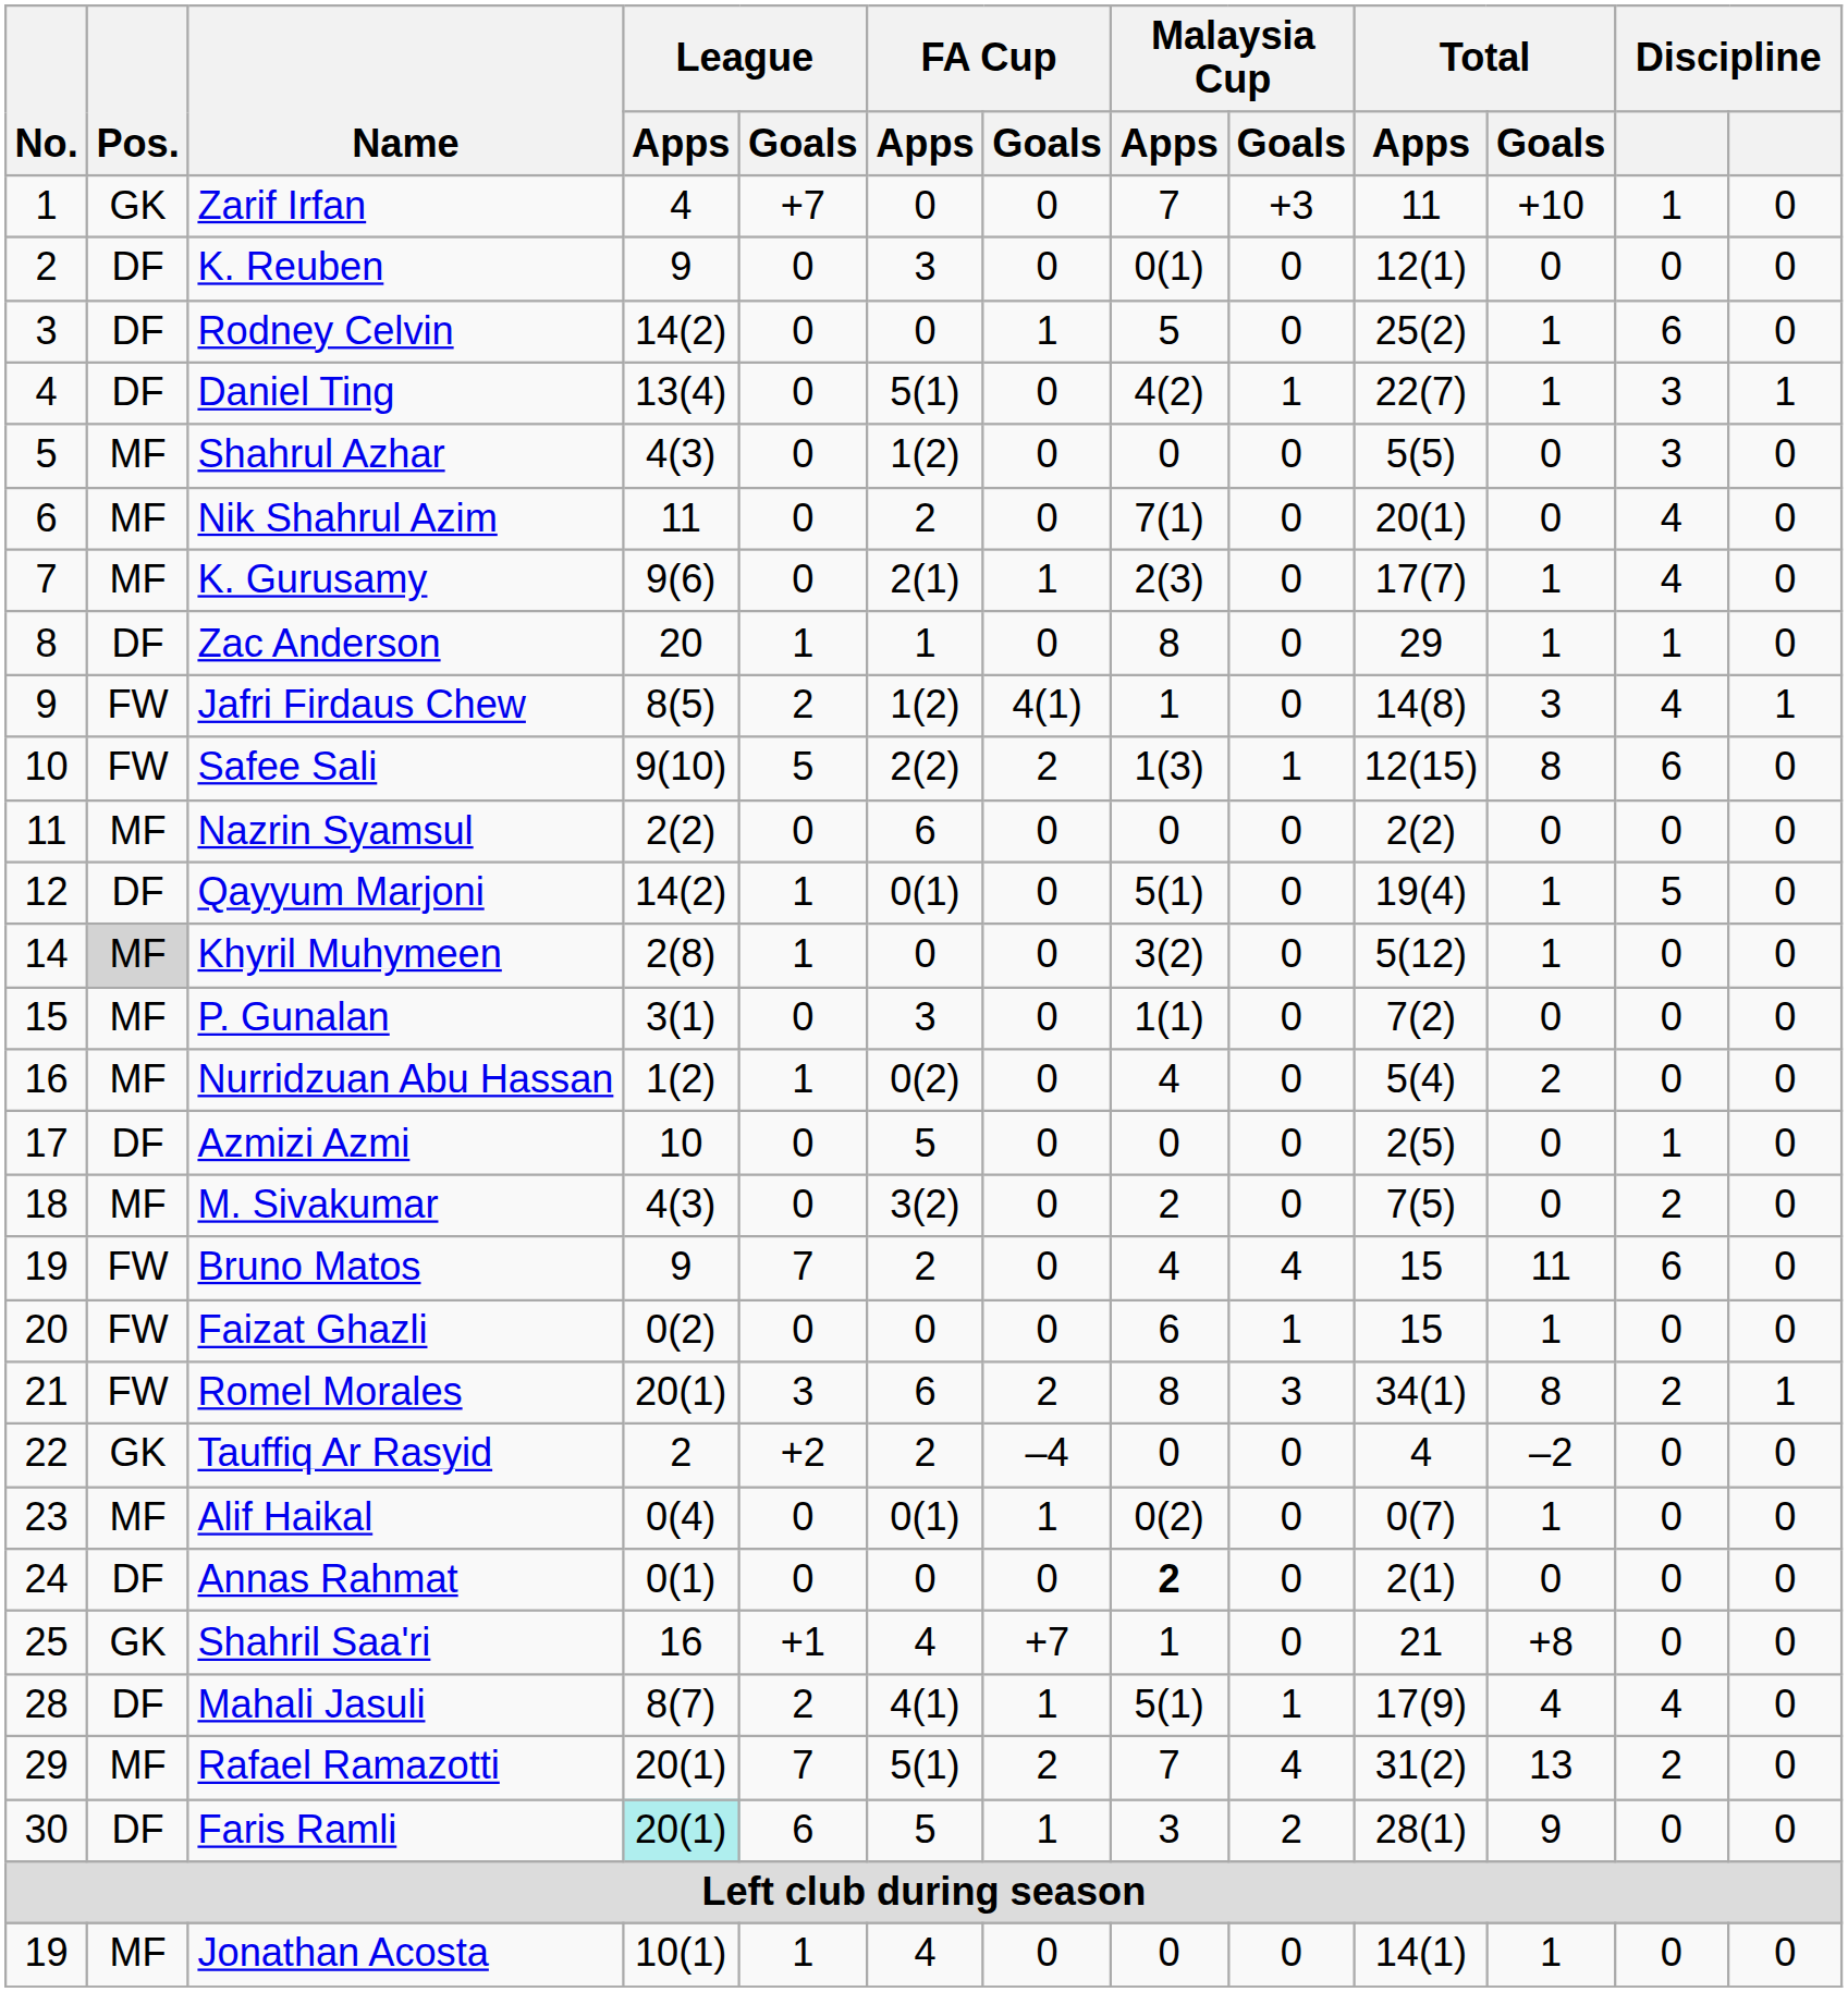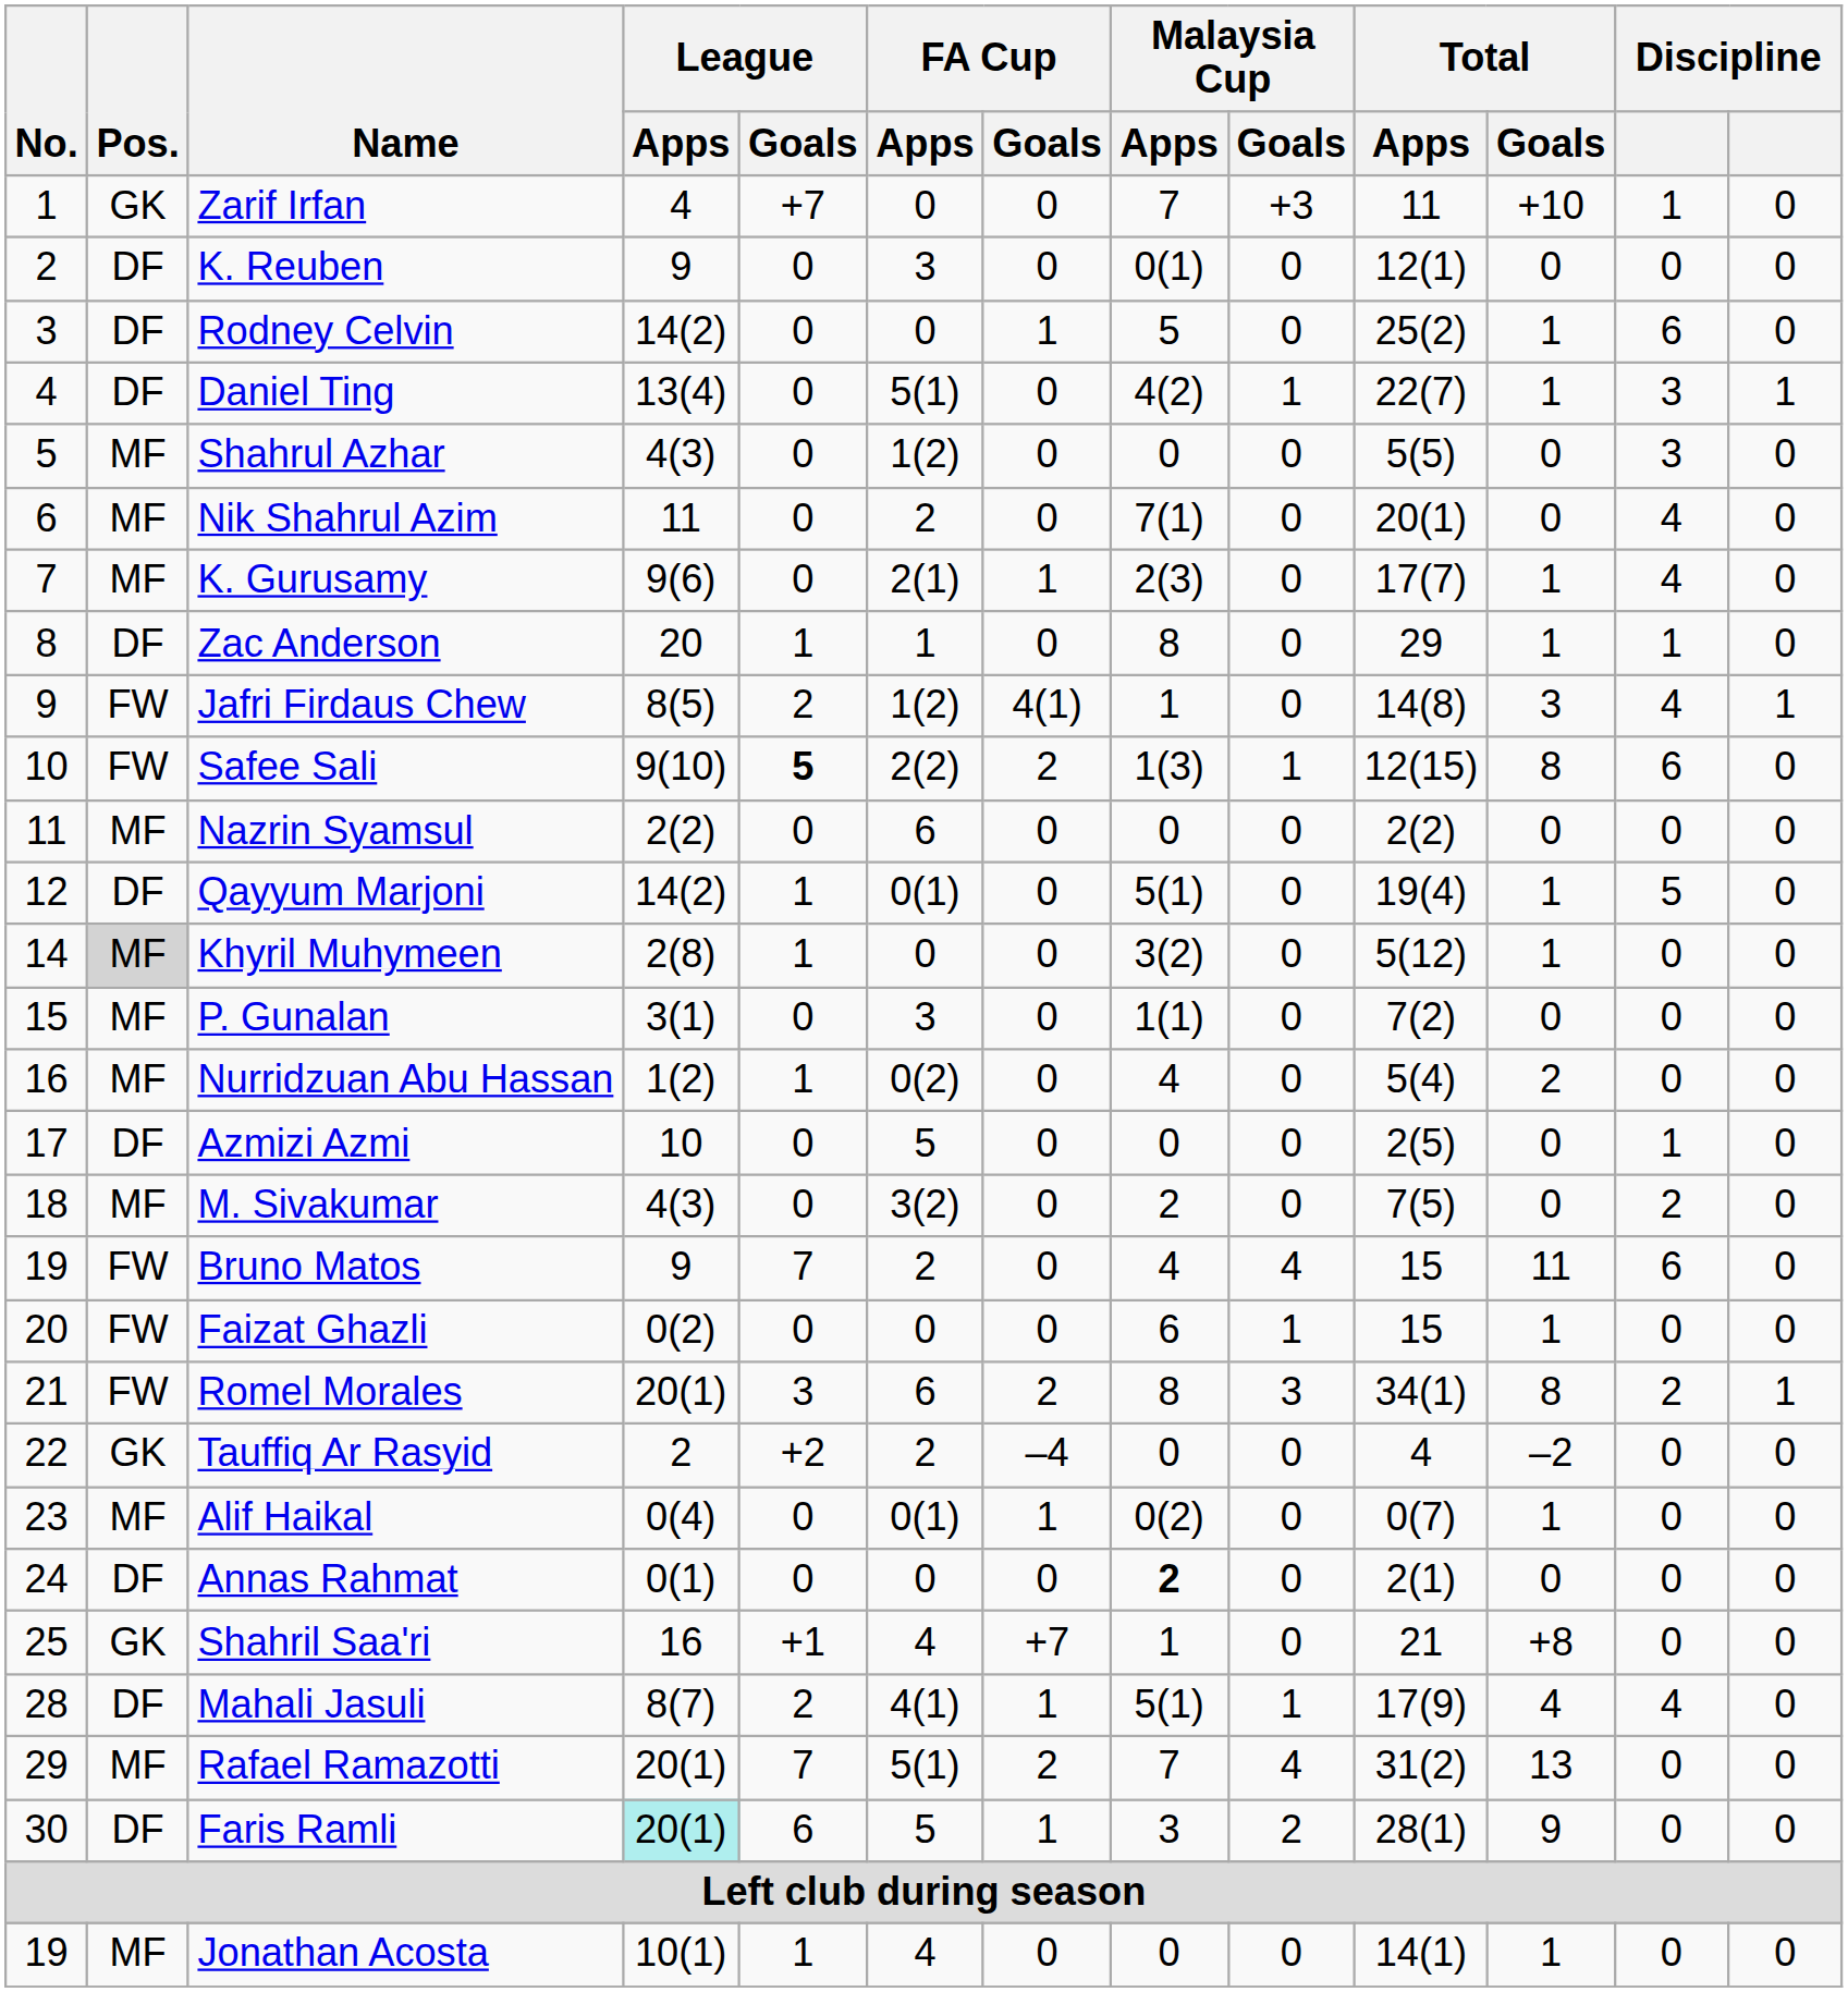 <table class="wikitable" style="text-align:center">
 <tr>
 <th rowspan="2" style="vertical-align:bottom;">No.</th>
 <th rowspan="2" style="vertical-align:bottom;">Pos.</th>
 <th rowspan="2" style="vertical-align:bottom;">Name</th>
 <th colspan="2" width="90">League</th>
 <th colspan="2" width="90">FA Cup</th>
 <th colspan="2" width="90">Malaysia Cup</th>
 <th colspan="2" width="90">Total</th>
 <th colspan="2" style="width:85px;">Discipline</th>
 </tr>
 <tr>
 <th>Apps</th>
 <th>Goals</th>
 <th>Apps</th>
 <th>Goals</th>
 <th>Apps</th>
 <th>Goals</th>
 <th>Apps</th>
 <th>Goals</th>
 <th></th>
 <th></th>
 </tr>
 <tr>
 <td align="centre">1</td>
 <td align="centre">GK</td>
 <td align="left"> <a href='#'>Zarif Irfan</a></td>
 <td>4</td>
 <td>+7</td>
 <td>0</td>
 <td>0</td>
 <td>7</td>
 <td>+3</td>
 <td>11</td>
 <td>+10</td>
 <td>1</td>
 <td>0</td>
 </tr>
 <tr>
 <td align="centre">2</td>
 <td align="centre">DF</td>
 <td align="left"> <a href='#'>K. Reuben</a></td>
 <td>9</td>
 <td>0</td>
 <td>3</td>
 <td>0</td>
 <td>0(1)</td>
 <td>0</td>
 <td>12(1)</td>
 <td>0</td>
 <td>0</td>
 <td>0</td>
 </tr>
 <tr>
 <td align="centre">3</td>
 <td align="centre">DF</td>
 <td align="left"> <a href='#'>Rodney Celvin</a></td>
 <td>14(2)</td>
 <td>0</td>
 <td>0</td>
 <td>1</td>
 <td>5</td>
 <td>0</td>
 <td>25(2)</td>
 <td>1</td>
 <td>6</td>
 <td>0</td>
 </tr>
 <tr>
 <td align="centre">4</td>
 <td align="centre">DF</td>
 <td align="left"> <a href='#'>Daniel Ting</a></td>
 <td>13(4)</td>
 <td>0</td>
 <td>5(1)</td>
 <td>0</td>
 <td>4(2)</td>
 <td>1</td>
 <td>22(7)</td>
 <td>1</td>
 <td>3</td>
 <td>1</td>
 </tr>
 <tr>
 <td align="centre">5</td>
 <td align="centre">MF</td>
 <td align="left"> <a href='#'>Shahrul Azhar</a></td>
 <td>4(3)</td>
 <td>0</td>
 <td>1(2)</td>
 <td>0</td>
 <td>0</td>
 <td>0</td>
 <td>5(5)</td>
 <td>0</td>
 <td>3</td>
 <td>0</td>
 </tr>
 <tr>
 <td align="centre">6</td>
 <td align="centre">MF</td>
 <td align="left"> <a href='#'>Nik Shahrul Azim</a></td>
 <td>11</td>
 <td>0</td>
 <td>2</td>
 <td>0</td>
 <td>7(1)</td>
 <td>0</td>
 <td>20(1)</td>
 <td>0</td>
 <td>4</td>
 <td>0</td>
 </tr>
 <tr>
 <td align="centre">7</td>
 <td align="centre">MF</td>
 <td align="left"> <a href='#'>K. Gurusamy</a></td>
 <td>9(6)</td>
 <td>0</td>
 <td>2(1)</td>
 <td>1</td>
 <td>2(3)</td>
 <td>0</td>
 <td>17(7)</td>
 <td>1</td>
 <td>4</td>
 <td>0</td>
 </tr>
 <tr>
 <td align="centre">8</td>
 <td align="centre">DF</td>
 <td align="left"> <a href='#'>Zac Anderson</a></td>
 <td>20</td>
 <td>1</td>
 <td>1</td>
 <td>0</td>
 <td>8</td>
 <td>0</td>
 <td>29</td>
 <td>1</td>
 <td>1</td>
 <td>0</td>
 </tr>
 <tr>
 <td align="centre">9</td>
 <td align="centre">FW</td>
 <td align="left"> <a href='#'>Jafri Firdaus Chew</a></td>
 <td>8(5)</td>
 <td>2</td>
 <td>1(2)</td>
 <td>4(1)</td>
 <td>1</td>
 <td>0</td>
 <td>14(8)</td>
 <td>3</td>
 <td>4</td>
 <td>1</td>
 </tr>
 <tr>
 <td align="centre">10</td>
 <td align="centre">FW</td>
 <td align="left"> <a href='#'>Safee Sali</a></td>
 <td>9(10)</td>
-<td>5</td>
+<td><strong>5</strong></td>
 <td>2(2)</td>
 <td>2</td>
 <td>1(3)</td>
 <td>1</td>
 <td>12(15)</td>
 <td>8</td>
 <td>6</td>
 <td>0</td>
 </tr>
 <tr>
 <td align="centre">11</td>
 <td align="centre">MF</td>
 <td align="left"> <a href='#'>Nazrin Syamsul</a></td>
 <td>2(2)</td>
 <td>0</td>
 <td>6</td>
 <td>0</td>
 <td>0</td>
 <td>0</td>
 <td>2(2)</td>
 <td>0</td>
 <td>0</td>
 <td>0</td>
 </tr>
 <tr>
 <td align="centre">12</td>
 <td align="centre">DF</td>
 <td align="left"> <a href='#'>Qayyum Marjoni</a></td>
 <td>14(2)</td>
 <td>1</td>
 <td>0(1)</td>
 <td>0</td>
 <td>5(1)</td>
 <td>0</td>
 <td>19(4)</td>
 <td>1</td>
 <td>5</td>
 <td>0</td>
 </tr>
 <tr>
 <td align="centre">14</td>
 <td align="centre" style="background: lightgrey;">MF</td>
 <td align="left"> <a href='#'>Khyril Muhymeen</a></td>
 <td>2(8)</td>
 <td>1</td>
 <td>0</td>
 <td>0</td>
 <td>3(2)</td>
 <td>0</td>
 <td>5(12)</td>
 <td>1</td>
 <td>0</td>
 <td>0</td>
 </tr>
 <tr>
 <td align="centre">15</td>
 <td align="centre">MF</td>
 <td align="left"> <a href='#'>P. Gunalan</a></td>
 <td>3(1)</td>
 <td>0</td>
 <td>3</td>
 <td>0</td>
 <td>1(1)</td>
 <td>0</td>
 <td>7(2)</td>
 <td>0</td>
 <td>0</td>
 <td>0</td>
 </tr>
 <tr>
 <td align="centre">16</td>
 <td align="centre">MF</td>
 <td align="left"> <a href='#'>Nurridzuan Abu Hassan</a></td>
 <td>1(2)</td>
 <td>1</td>
 <td>0(2)</td>
 <td>0</td>
 <td>4</td>
 <td>0</td>
 <td>5(4)</td>
 <td>2</td>
 <td>0</td>
 <td>0</td>
 </tr>
 <tr>
 <td align="centre">17</td>
 <td align="centre">DF</td>
 <td align="left"> <a href='#'>Azmizi Azmi</a></td>
 <td>10</td>
 <td>0</td>
 <td>5</td>
 <td>0</td>
 <td>0</td>
 <td>0</td>
 <td>2(5)</td>
 <td>0</td>
 <td>1</td>
 <td>0</td>
 </tr>
 <tr>
 <td align="centre">18</td>
 <td align="centre">MF</td>
 <td align="left"> <a href='#'>M. Sivakumar</a></td>
 <td>4(3)</td>
 <td>0</td>
 <td>3(2)</td>
 <td>0</td>
 <td>2</td>
 <td>0</td>
 <td>7(5)</td>
 <td>0</td>
 <td>2</td>
 <td>0</td>
 </tr>
 <tr>
 <td align="centre">19</td>
 <td align="centre">FW</td>
 <td align="left"> <a href='#'>Bruno Matos</a></td>
 <td>9</td>
 <td>7</td>
 <td>2</td>
 <td>0</td>
 <td>4</td>
 <td>4</td>
 <td>15</td>
 <td>11</td>
 <td>6</td>
 <td>0</td>
 </tr>
 <tr>
 <td align="centre">20</td>
 <td align="centre">FW</td>
 <td align="left"> <a href='#'>Faizat Ghazli</a></td>
 <td>0(2)</td>
 <td>0</td>
 <td>0</td>
 <td>0</td>
 <td>6</td>
 <td>1</td>
 <td>15</td>
 <td>1</td>
 <td>0</td>
 <td>0</td>
 </tr>
 <tr>
 <td align="centre">21</td>
 <td align="centre">FW</td>
 <td align="left"> <a href='#'>Romel Morales</a></td>
 <td>20(1)</td>
 <td>3</td>
 <td>6</td>
 <td>2</td>
 <td>8</td>
 <td>3</td>
 <td>34(1)</td>
 <td>8</td>
 <td>2</td>
 <td>1</td>
 </tr>
 <tr>
 <td align="centre">22</td>
 <td align="centre">GK</td>
 <td align="left"> <a href='#'>Tauffiq Ar Rasyid</a></td>
 <td>2</td>
 <td>+2</td>
 <td>2</td>
 <td>–4</td>
 <td>0</td>
 <td>0</td>
 <td>4</td>
 <td>–2</td>
 <td>0</td>
 <td>0</td>
 </tr>
 <tr>
 <td align="centre">23</td>
 <td align="centre">MF</td>
 <td align="left"> <a href='#'>Alif Haikal</a></td>
 <td>0(4)</td>
 <td>0</td>
 <td>0(1)</td>
 <td>1</td>
 <td>0(2)</td>
 <td>0</td>
 <td>0(7)</td>
 <td>1</td>
 <td>0</td>
 <td>0</td>
 </tr>
 <tr>
 <td align="centre">24</td>
 <td align="centre">DF</td>
 <td align="left"> <a href='#'>Annas Rahmat</a></td>
 <td>0(1)</td>
 <td>0</td>
 <td>0</td>
 <td>0</td>
 <td><strong>2</strong></td>
 <td>0</td>
 <td>2(1)</td>
 <td>0</td>
 <td>0</td>
 <td>0</td>
 </tr>
 <tr>
 <td align="centre">25</td>
 <td align="centre">GK</td>
 <td align="left"> <a href='#'>Shahril Saa'ri</a></td>
 <td>16</td>
 <td>+1</td>
 <td>4</td>
 <td>+7</td>
 <td>1</td>
 <td>0</td>
 <td>21</td>
 <td>+8</td>
 <td>0</td>
 <td>0</td>
 </tr>
 <tr>
 <td align="centre">28</td>
 <td align="centre">DF</td>
 <td align="left"> <a href='#'>Mahali Jasuli</a></td>
 <td>8(7)</td>
 <td>2</td>
 <td>4(1)</td>
 <td>1</td>
 <td>5(1)</td>
 <td>1</td>
 <td>17(9)</td>
 <td>4</td>
 <td>4</td>
 <td>0</td>
 </tr>
 <tr>
 <td align="centre">29</td>
 <td align="centre">MF</td>
 <td align="left"> <a href='#'>Rafael Ramazotti</a></td>
 <td>20(1)</td>
 <td>7</td>
 <td>5(1)</td>
 <td>2</td>
 <td>7</td>
 <td>4</td>
 <td>31(2)</td>
 <td>13</td>
-<td>2</td>
+<td>0</td>
 <td>0</td>
 </tr>
 <tr>
 <td align="centre">30</td>
 <td align="centre">DF</td>
 <td align="left"> <a href='#'>Faris Ramli</a></td>
 <td style="background: paleturquoise;">20(1)</td>
 <td>6</td>
 <td>5</td>
 <td>1</td>
 <td>3</td>
 <td>2</td>
 <td>28(1)</td>
 <td>9</td>
 <td>0</td>
 <td>0</td>
 </tr>
 <tr>
 <th colspan="15" style="background:#dcdcdc; text-align:center;">Left club during season</th>
 </tr>
 <tr>
 <td align="centre">19</td>
 <td align="centre">MF</td>
 <td align="left"> <a href='#'>Jonathan Acosta</a></td>
 <td>10(1)</td>
 <td>1</td>
 <td>4</td>
 <td>0</td>
 <td>0</td>
 <td>0</td>
 <td>14(1)</td>
 <td>1</td>
 <td>0</td>
 <td>0</td>
 </tr>
 <tr>
 </tr>
 </table>
